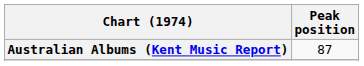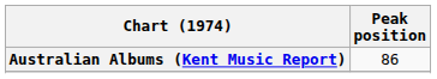 <table class="wikitable sortable plainrowheaders" style="text-align:center">
 <tr>
 <th scope="col">Chart (1974)</th>
 <th scope="col">Peak<br>position</th>
 </tr>
 <tr>
 <th scope="row">Australian Albums (<a href='#'>Kent Music Report</a>)</th>
-<td align="center">87</td>
+<td align="center">86</td>
 </tr>
 <tr>
 </tr>
 <tr>
 </tr>
 </table>
